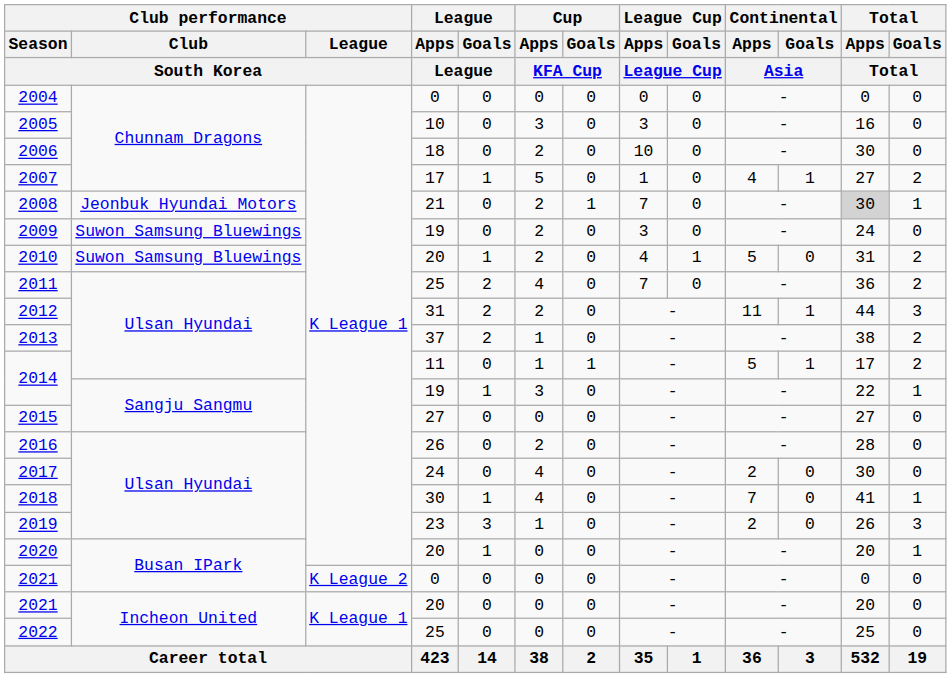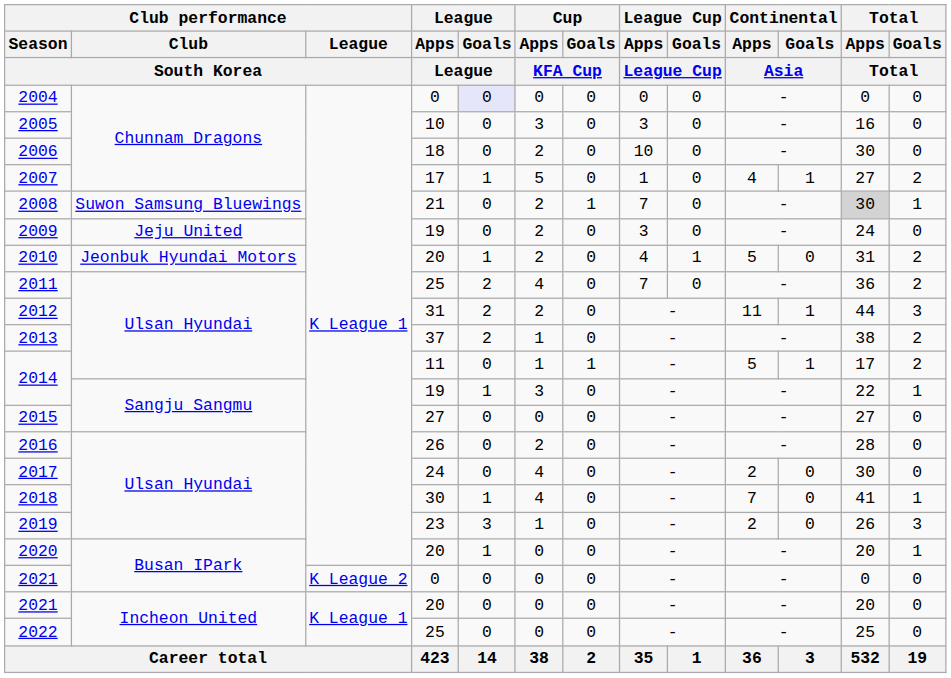 <table class="wikitable" style="text-align:center">
 <tr>
 <th colspan=3>Club performance</th>
 <th colspan=2>League</th>
 <th colspan=2>Cup</th>
 <th colspan=2>League Cup</th>
 <th colspan=2>Continental</th>
 <th colspan=2>Total</th>
 </tr>
 <tr>
 <th>Season</th>
 <th>Club</th>
 <th>League</th>
 <th>Apps</th>
 <th>Goals</th>
 <th>Apps</th>
 <th>Goals</th>
 <th>Apps</th>
 <th>Goals</th>
 <th>Apps</th>
 <th>Goals</th>
 <th>Apps</th>
 <th>Goals</th>
 </tr>
 <tr>
 <th colspan=3>South Korea</th>
 <th colspan=2>League</th>
 <th colspan=2><a href='#'>KFA Cup</a></th>
 <th colspan=2><a href='#'>League Cup</a></th>
 <th colspan=2><a href='#'>Asia</a></th>
 <th colspan=2>Total</th>
 </tr>
 <tr>
 <td><a href='#'>2004</a></td>
 <td rowspan="4"><a href='#'>Chunnam Dragons</a></td>
 <td rowspan="18"><a href='#'>K League 1</a></td>
 <td>0</td>
-<td>0</td>
+<td style="background: lavender;">0</td>
 <td>0</td>
 <td>0</td>
 <td>0</td>
 <td>0</td>
 <td colspan="2">-</td>
 <td>0</td>
 <td>0</td>
 </tr>
 <tr>
 <td><a href='#'>2005</a></td>
 <td>10</td>
 <td>0</td>
 <td>3</td>
 <td>0</td>
 <td>3</td>
 <td>0</td>
 <td colspan="2">-</td>
 <td>16</td>
 <td>0</td>
 </tr>
 <tr>
 <td><a href='#'>2006</a></td>
 <td>18</td>
 <td>0</td>
 <td>2</td>
 <td>0</td>
 <td>10</td>
 <td>0</td>
 <td colspan="2">-</td>
 <td>30</td>
 <td>0</td>
 </tr>
 <tr>
 <td><a href='#'>2007</a></td>
 <td>17</td>
 <td>1</td>
 <td>5</td>
 <td>0</td>
 <td>1</td>
 <td>0</td>
 <td>4</td>
 <td>1</td>
 <td>27</td>
 <td>2</td>
 </tr>
 <tr>
 <td><a href='#'>2008</a></td>
-<td><a href='#'>Jeonbuk Hyundai Motors</a></td>
+<td><a href='#'>Suwon Samsung Bluewings</a></td>
 <td>21</td>
 <td>0</td>
 <td>2</td>
 <td>1</td>
 <td>7</td>
 <td>0</td>
 <td colspan="2">-</td>
 <td style="background: lightgrey;">30</td>
 <td>1</td>
 </tr>
 <tr>
 <td><a href='#'>2009</a></td>
-<td><a href='#'>Suwon Samsung Bluewings</a></td>
+<td><a href='#'>Jeju United</a></td>
 <td>19</td>
 <td>0</td>
 <td>2</td>
 <td>0</td>
 <td>3</td>
 <td>0</td>
 <td colspan="2">-</td>
 <td>24</td>
 <td>0</td>
 </tr>
 <tr>
 <td><a href='#'>2010</a></td>
-<td><a href='#'>Suwon Samsung Bluewings</a></td>
+<td><a href='#'>Jeonbuk Hyundai Motors</a></td>
 <td>20</td>
 <td>1</td>
 <td>2</td>
 <td>0</td>
 <td>4</td>
 <td>1</td>
 <td>5</td>
 <td>0</td>
 <td>31</td>
 <td>2</td>
 </tr>
 <tr>
 <td><a href='#'>2011</a></td>
 <td rowspan="4"><a href='#'>Ulsan Hyundai</a></td>
 <td>25</td>
 <td>2</td>
 <td>4</td>
 <td>0</td>
 <td>7</td>
 <td>0</td>
 <td colspan="2">-</td>
 <td>36</td>
 <td>2</td>
 </tr>
 <tr>
 <td><a href='#'>2012</a></td>
 <td>31</td>
 <td>2</td>
 <td>2</td>
 <td>0</td>
 <td colspan="2">-</td>
 <td>11</td>
 <td>1</td>
 <td>44</td>
 <td>3</td>
 </tr>
 <tr>
 <td><a href='#'>2013</a></td>
 <td>37</td>
 <td>2</td>
 <td>1</td>
 <td>0</td>
 <td colspan="2">-</td>
 <td colspan="2">-</td>
 <td>38</td>
 <td>2</td>
 </tr>
 <tr>
 <td rowspan="2"><a href='#'>2014</a></td>
 <td>11</td>
 <td>0</td>
 <td>1</td>
 <td>1</td>
 <td colspan="2">-</td>
 <td>5</td>
 <td>1</td>
 <td>17</td>
 <td>2</td>
 </tr>
 <tr>
 <td rowspan="2"><a href='#'>Sangju Sangmu</a></td>
 <td>19</td>
 <td>1</td>
 <td>3</td>
 <td>0</td>
 <td colspan="2">-</td>
 <td colspan="2">-</td>
 <td>22</td>
 <td>1</td>
 </tr>
 <tr>
 <td><a href='#'>2015</a></td>
 <td>27</td>
 <td>0</td>
 <td>0</td>
 <td>0</td>
 <td colspan="2">-</td>
 <td colspan="2">-</td>
 <td>27</td>
 <td>0</td>
 </tr>
 <tr>
 <td><a href='#'>2016</a></td>
 <td rowspan="4"><a href='#'>Ulsan Hyundai</a></td>
 <td>26</td>
 <td>0</td>
 <td>2</td>
 <td>0</td>
 <td colspan="2">-</td>
 <td colspan="2">-</td>
 <td>28</td>
 <td>0</td>
 </tr>
 <tr>
 <td><a href='#'>2017</a></td>
 <td>24</td>
 <td>0</td>
 <td>4</td>
 <td>0</td>
 <td colspan="2">-</td>
 <td>2</td>
 <td>0</td>
 <td>30</td>
 <td>0</td>
 </tr>
 <tr>
 <td><a href='#'>2018</a></td>
 <td>30</td>
 <td>1</td>
 <td>4</td>
 <td>0</td>
 <td colspan="2">-</td>
 <td>7</td>
 <td>0</td>
 <td>41</td>
 <td>1</td>
 </tr>
 <tr>
 <td><a href='#'>2019</a></td>
 <td>23</td>
 <td>3</td>
 <td>1</td>
 <td>0</td>
 <td colspan="2">-</td>
 <td>2</td>
 <td>0</td>
 <td>26</td>
 <td>3</td>
 </tr>
 <tr>
 <td><a href='#'>2020</a></td>
 <td rowspan="2"><a href='#'>Busan IPark</a></td>
 <td>20</td>
 <td>1</td>
 <td>0</td>
 <td>0</td>
 <td colspan="2">-</td>
 <td colspan="2">-</td>
 <td>20</td>
 <td>1</td>
 </tr>
 <tr>
 <td><a href='#'>2021</a></td>
 <td><a href='#'>K League 2</a></td>
 <td>0</td>
 <td>0</td>
 <td>0</td>
 <td>0</td>
 <td colspan="2">-</td>
 <td colspan="2">-</td>
 <td>0</td>
 <td>0</td>
 </tr>
 <tr>
 <td><a href='#'>2021</a></td>
 <td rowspan="2"><a href='#'>Incheon United</a></td>
 <td rowspan="2"><a href='#'>K League 1</a></td>
 <td>20</td>
 <td>0</td>
 <td>0</td>
 <td>0</td>
 <td colspan="2">-</td>
 <td colspan="2">-</td>
 <td>20</td>
 <td>0</td>
 </tr>
 <tr>
 <td><a href='#'>2022</a></td>
 <td>25</td>
 <td>0</td>
 <td>0</td>
 <td>0</td>
 <td colspan="2">-</td>
 <td colspan="2">-</td>
 <td>25</td>
 <td>0</td>
 </tr>
 <tr>
 <th colspan=3>Career total</th>
 <th>423</th>
 <th>14</th>
 <th>38</th>
 <th>2</th>
 <th>35</th>
 <th>1</th>
 <th>36</th>
 <th>3</th>
 <th>532</th>
 <th>19</th>
 </tr>
 </table>
